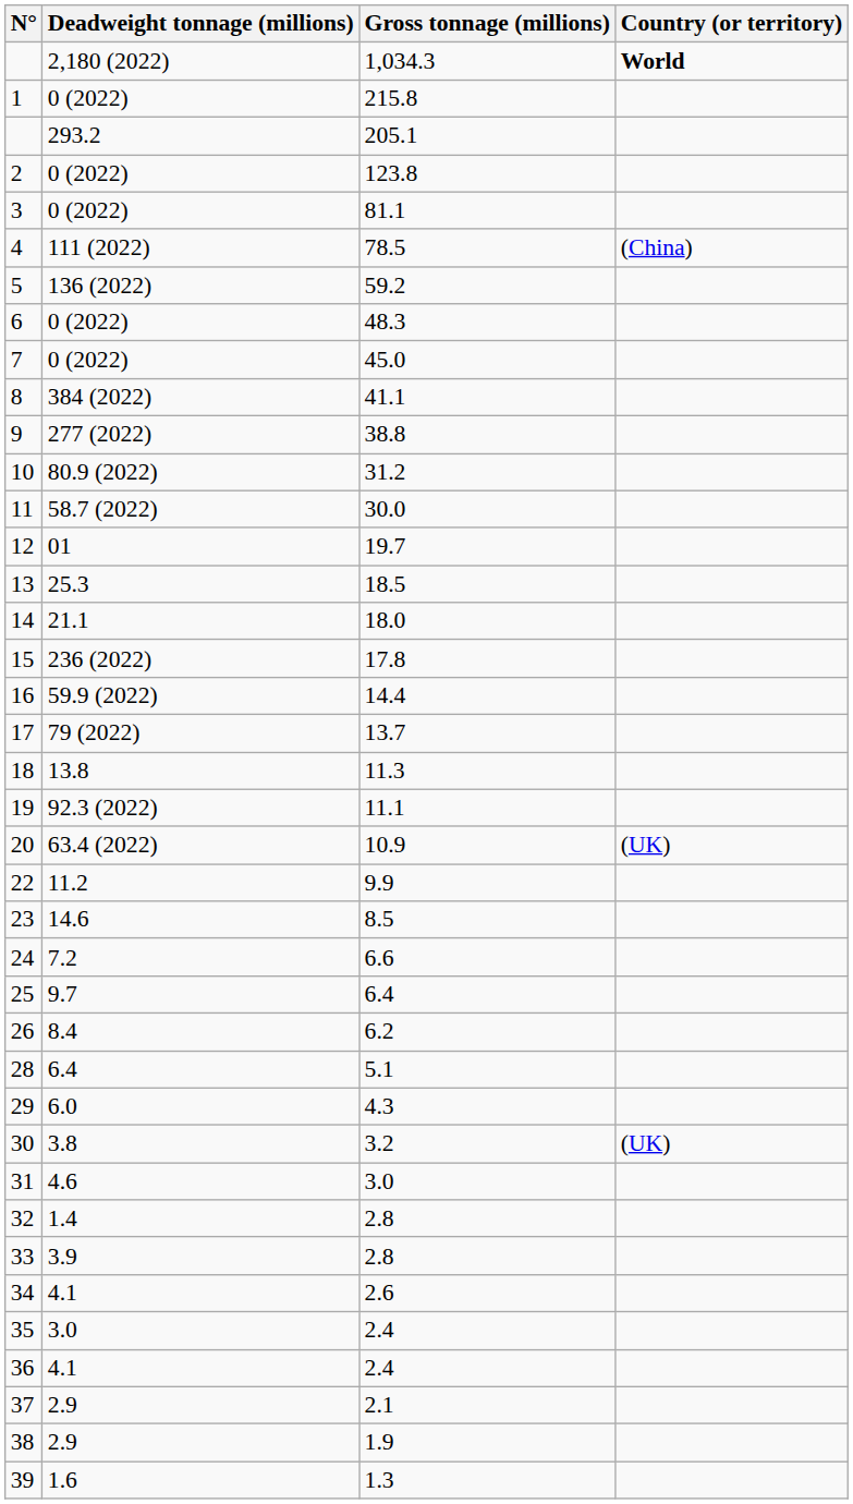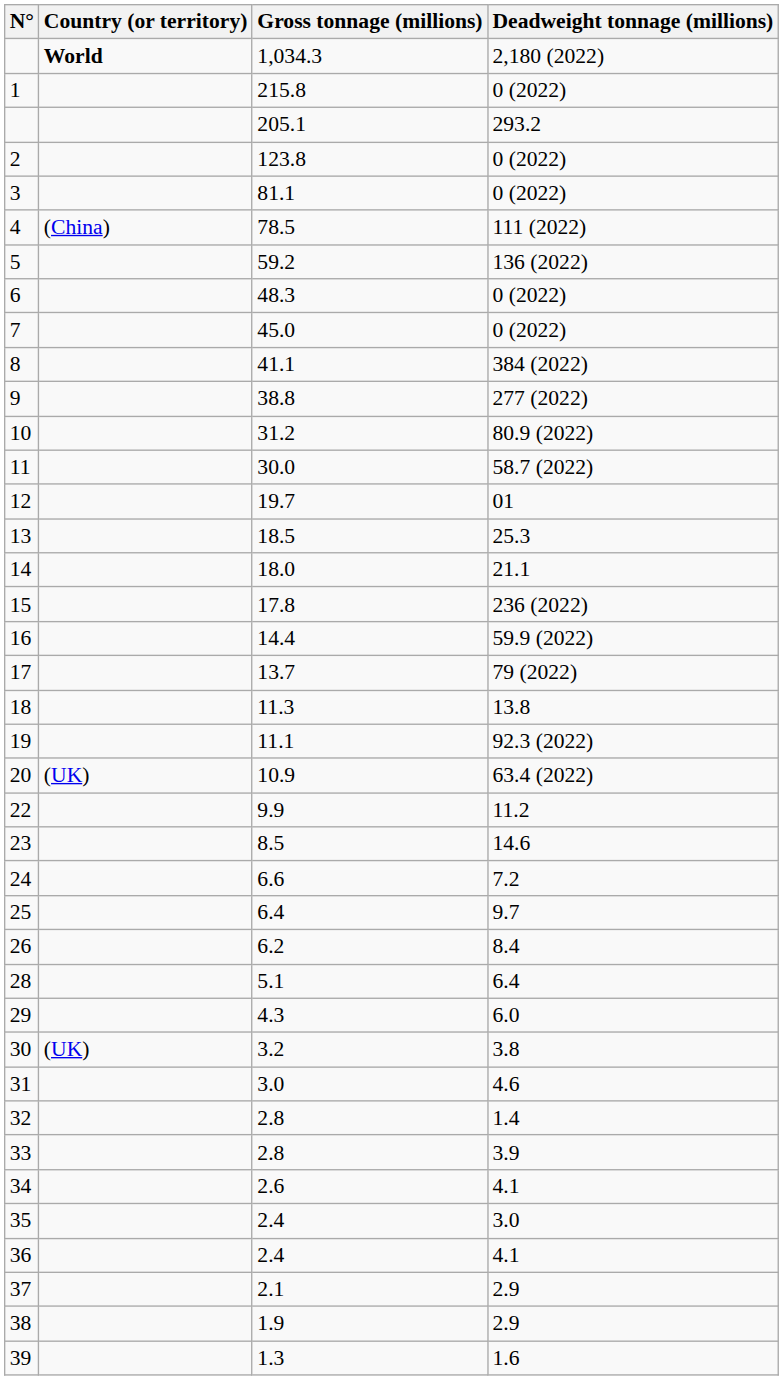 <table class="sortable wikitable" style="text-align: left">
 <tr>
 <th>N°</th>
+<th>Country (or territory)</th>
+<th>Gross tonnage (millions)</th>
 <th>Deadweight tonnage (millions)</th>
-<th>Gross tonnage (millions)</th>
-<th>Country (or territory)</th>
 </tr>
 <tr style="height: 25px;">
 <td align=left></td>
+<td><strong>World</strong></td>
+<td>1,034.3</td>
 <td>2,180 (2022)</td>
-<td>1,034.3</td>
-<td><strong>World</strong></td>
 </tr>
 <tr style="height: 25px;">
 <td align=left>1</td>
+<td></td>
+<td>215.8</td>
 <td>0 (2022)</td>
-<td>215.8</td>
-<td></td>
 </tr>
 <tr style="height: 25px;">
 <td align=left></td>
+<td></td>
+<td>205.1</td>
 <td>293.2</td>
-<td>205.1</td>
-<td></td>
 </tr>
 <tr style="height: 25px;">
 <td align=left>2</td>
+<td></td>
+<td>123.8</td>
 <td>0 (2022)</td>
-<td>123.8</td>
-<td></td>
 </tr>
 <tr style="height: 25px;">
 <td align=left>3</td>
+<td></td>
+<td>81.1</td>
 <td>0 (2022)</td>
-<td>81.1</td>
-<td></td>
 </tr>
 <tr style="height: 25px;">
 <td align=left>4</td>
+<td> (<a href='#'>China</a>)</td>
+<td>78.5</td>
 <td>111 (2022)</td>
-<td>78.5</td>
-<td> (<a href='#'>China</a>)</td>
 </tr>
 <tr style="height: 25px;">
 <td align=left>5</td>
+<td></td>
+<td>59.2</td>
 <td>136 (2022)</td>
-<td>59.2</td>
-<td></td>
 </tr>
 <tr style="height: 25px;">
 <td align=left>6</td>
+<td></td>
+<td>48.3</td>
 <td>0 (2022)</td>
-<td>48.3</td>
-<td></td>
 </tr>
 <tr style="height: 25px;">
 <td align=left>7</td>
+<td></td>
+<td>45.0</td>
 <td>0 (2022)</td>
-<td>45.0</td>
-<td></td>
 </tr>
 <tr style="height: 25px;">
 <td align=left>8</td>
+<td></td>
+<td>41.1</td>
 <td>384 (2022)</td>
-<td>41.1</td>
-<td></td>
 </tr>
 <tr style="height: 25px;">
 <td align=left>9</td>
+<td></td>
+<td>38.8</td>
 <td>277 (2022)</td>
-<td>38.8</td>
-<td></td>
 </tr>
 <tr style="height: 25px;">
 <td align=left>10</td>
+<td></td>
+<td>31.2</td>
 <td>80.9 (2022)</td>
-<td>31.2</td>
-<td></td>
 </tr>
 <tr style="height: 25px;">
 <td align=left>11</td>
+<td></td>
+<td>30.0</td>
 <td>58.7 (2022)</td>
-<td>30.0</td>
-<td></td>
 </tr>
 <tr style="height: 25px;">
 <td align=left>12</td>
+<td></td>
+<td>19.7</td>
 <td>01</td>
-<td>19.7</td>
-<td></td>
 </tr>
 <tr style="height: 25px;">
 <td align=left>13</td>
+<td></td>
+<td>18.5</td>
 <td>25.3</td>
-<td>18.5</td>
-<td></td>
 </tr>
 <tr style="height: 25px;">
 <td align=left>14</td>
+<td></td>
+<td>18.0</td>
 <td>21.1</td>
-<td>18.0</td>
-<td></td>
 </tr>
 <tr style="height: 25px;">
 <td align=left>15</td>
+<td></td>
+<td>17.8</td>
 <td>236 (2022)</td>
-<td>17.8</td>
-<td></td>
 </tr>
 <tr style="height: 25px;">
 <td align=left>16</td>
+<td></td>
+<td>14.4</td>
 <td>59.9 (2022)</td>
-<td>14.4</td>
-<td></td>
 </tr>
 <tr style="height: 25px;">
 <td align=left>17</td>
+<td></td>
+<td>13.7</td>
 <td>79 (2022)</td>
-<td>13.7</td>
-<td></td>
 </tr>
 <tr style="height: 25px;">
 <td align=left>18</td>
+<td></td>
+<td>11.3</td>
 <td>13.8</td>
-<td>11.3</td>
-<td></td>
 </tr>
 <tr style="height: 25px;">
 <td align=left>19</td>
+<td></td>
+<td>11.1</td>
 <td>92.3 (2022)</td>
-<td>11.1</td>
-<td></td>
 </tr>
 <tr style="height: 25px;">
 <td align=left>20</td>
+<td> (<a href='#'>UK</a>)</td>
+<td>10.9</td>
 <td>63.4 (2022)</td>
-<td>10.9</td>
-<td> (<a href='#'>UK</a>)</td>
 </tr>
 <tr style="height: 25px;">
 <td align=left>22</td>
+<td></td>
+<td>9.9</td>
 <td>11.2</td>
-<td>9.9</td>
-<td></td>
 </tr>
 <tr style="height: 25px;">
 <td align=left>23</td>
+<td></td>
+<td>8.5</td>
 <td>14.6</td>
-<td>8.5</td>
-<td></td>
 </tr>
 <tr style="height: 25px;">
 <td align=left>24</td>
+<td></td>
+<td>6.6</td>
 <td>7.2</td>
-<td>6.6</td>
-<td></td>
 </tr>
 <tr style="height: 25px;">
 <td align=left>25</td>
+<td></td>
+<td>6.4</td>
 <td>9.7</td>
-<td>6.4</td>
-<td></td>
 </tr>
 <tr style="height: 25px;">
 <td align=left>26</td>
+<td></td>
+<td>6.2</td>
 <td>8.4</td>
-<td>6.2</td>
-<td></td>
 </tr>
 <tr style="height: 25px;">
 <td align=left>28</td>
+<td></td>
+<td>5.1</td>
 <td>6.4</td>
-<td>5.1</td>
-<td></td>
 </tr>
 <tr style="height: 25px;">
 <td align=left>29</td>
+<td></td>
+<td>4.3</td>
 <td>6.0</td>
-<td>4.3</td>
-<td></td>
 </tr>
 <tr style="height: 25px;">
 <td align=left>30</td>
+<td> (<a href='#'>UK</a>)</td>
+<td>3.2</td>
 <td>3.8</td>
-<td>3.2</td>
-<td> (<a href='#'>UK</a>)</td>
 </tr>
 <tr style="height: 25px;">
 <td align=left>31</td>
+<td></td>
+<td>3.0</td>
 <td>4.6</td>
-<td>3.0</td>
-<td></td>
 </tr>
 <tr style="height: 25px;">
 <td align=left>32</td>
+<td></td>
+<td>2.8</td>
 <td>1.4</td>
-<td>2.8</td>
-<td></td>
 </tr>
 <tr style="height: 25px;">
 <td align=left>33</td>
+<td></td>
+<td>2.8</td>
 <td>3.9</td>
-<td>2.8</td>
-<td></td>
 </tr>
 <tr style="height: 25px;">
 <td align=left>34</td>
+<td></td>
+<td>2.6</td>
 <td>4.1</td>
-<td>2.6</td>
-<td></td>
 </tr>
 <tr style="height: 25px;">
 <td align=left>35</td>
+<td></td>
+<td>2.4</td>
 <td>3.0</td>
-<td>2.4</td>
-<td></td>
 </tr>
 <tr style="height: 25px;">
 <td align=left>36</td>
+<td></td>
+<td>2.4</td>
 <td>4.1</td>
-<td>2.4</td>
-<td></td>
 </tr>
 <tr style="height: 25px;">
 <td align=left>37</td>
+<td></td>
+<td>2.1</td>
 <td>2.9</td>
-<td>2.1</td>
-<td></td>
 </tr>
 <tr style="height: 25px;">
 <td align=left>38</td>
+<td></td>
+<td>1.9</td>
 <td>2.9</td>
-<td>1.9</td>
-<td></td>
 </tr>
 <tr style="height: 25px;">
 <td align=left>39</td>
+<td></td>
+<td>1.3</td>
 <td>1.6</td>
-<td>1.3</td>
-<td></td>
 </tr>
 </table>
